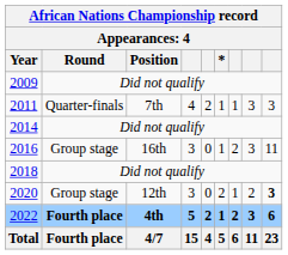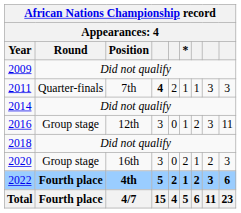 <table class="wikitable" style="text-align: center;">
 <tr>
 <th colspan=9><a href='#'>African Nations Championship</a> record</th>
 </tr>
 <tr>
 <th colspan=9>Appearances: 4</th>
 </tr>
 <tr>
 <th>Year</th>
 <th>Round</th>
 <th>Position</th>
 <th></th>
 <th></th>
 <th>*</th>
 <th></th>
 <th></th>
 <th></th>
 </tr>
 <tr>
 <td> <a href='#'>2009</a></td>
 <td colspan="8"><em>Did not qualify</em></td>
 </tr>
 <tr>
 <td> <a href='#'>2011</a></td>
 <td>Quarter-finals</td>
 <td>7th</td>
-<td>4</td>
+<td><strong>4</strong></td>
 <td>2</td>
 <td>1</td>
 <td>1</td>
 <td>3</td>
 <td>3</td>
 </tr>
 <tr>
 <td> <a href='#'>2014</a></td>
 <td colspan="8"><em>Did not qualify</em></td>
 </tr>
 <tr>
 <td> <a href='#'>2016</a></td>
 <td>Group stage</td>
-<td>16th</td>
+<td>12th</td>
 <td>3</td>
 <td>0</td>
 <td>1</td>
 <td>2</td>
 <td>3</td>
 <td>11</td>
 </tr>
 <tr>
 <td> <a href='#'>2018</a></td>
 <td colspan="8"><em>Did not qualify</em></td>
 </tr>
 <tr>
 <td> <a href='#'>2020</a></td>
 <td>Group stage</td>
-<td>12th</td>
+<td>16th</td>
 <td>3</td>
 <td>0</td>
 <td>2</td>
 <td>1</td>
 <td>2</td>
-<td><strong>3</strong></td>
+<td>3</td>
 </tr>
 <tr style="background:#9acdff">
 <td> <a href='#'>2022</a></td>
 <td><strong>Fourth place</strong></td>
 <td><strong>4th</strong></td>
 <td><strong>5</strong></td>
 <td><strong>2</strong></td>
 <td><strong>1</strong></td>
 <td><strong>2</strong></td>
 <td><strong>3</strong></td>
 <td><strong>6</strong></td>
 </tr>
 <tr>
 <th><strong>Total</strong></th>
 <th><strong>Fourth place</strong></th>
 <th><strong>4/7</strong></th>
 <th><strong>15</strong></th>
 <th><strong>4</strong></th>
 <th><strong>5</strong></th>
 <th><strong>6</strong></th>
 <th><strong>11</strong></th>
 <th><strong>23</strong></th>
 </tr>
 </table>
